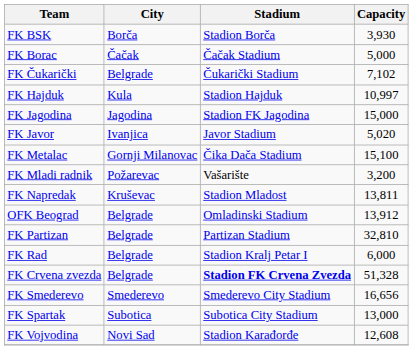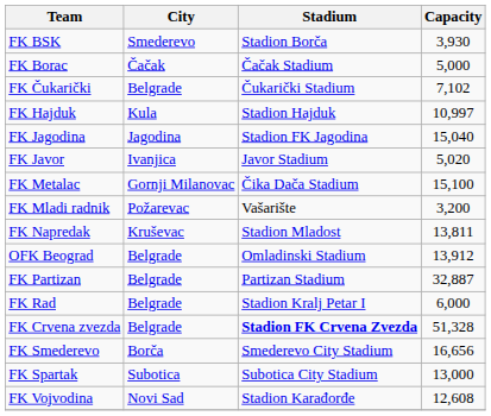 <table class="wikitable sortable">
 <tr>
 <th>Team</th>
 <th>City</th>
 <th>Stadium</th>
 <th>Capacity</th>
 </tr>
 <tr>
 <td><a href='#'>FK BSK</a></td>
-<td><a href='#'>Borča</a></td>
+<td><a href='#'>Smederevo</a></td>
 <td><a href='#'>Stadion Borča</a></td>
 <td align="center">3,930</td>
 </tr>
 <tr>
 <td><a href='#'>FK Borac</a></td>
 <td><a href='#'>Čačak</a></td>
 <td><a href='#'>Čačak Stadium</a></td>
 <td align="center">5,000</td>
 </tr>
 <tr>
 <td><a href='#'>FK Čukarički</a></td>
 <td><a href='#'>Belgrade</a></td>
 <td><a href='#'>Čukarički Stadium</a></td>
 <td align="center">7,102</td>
 </tr>
 <tr>
 <td><a href='#'>FK Hajduk</a></td>
 <td><a href='#'>Kula</a></td>
 <td><a href='#'>Stadion Hajduk</a></td>
 <td align="center">10,997</td>
 </tr>
 <tr>
 <td><a href='#'>FK Jagodina</a></td>
 <td><a href='#'>Jagodina</a></td>
 <td><a href='#'>Stadion FK Jagodina</a></td>
-<td align="center">15,000</td>
+<td align="center">15,040</td>
 </tr>
 <tr>
 <td><a href='#'>FK Javor</a></td>
 <td><a href='#'>Ivanjica</a></td>
 <td><a href='#'>Javor Stadium</a></td>
 <td align="center">5,020</td>
 </tr>
 <tr>
 <td><a href='#'>FK Metalac</a></td>
 <td><a href='#'>Gornji Milanovac</a></td>
 <td><a href='#'>Čika Dača Stadium</a></td>
 <td align="center">15,100</td>
 </tr>
 <tr>
 <td><a href='#'>FK Mladi radnik</a></td>
 <td><a href='#'>Požarevac</a></td>
 <td>Vašarište</td>
 <td align="center">3,200</td>
 </tr>
 <tr>
 <td><a href='#'>FK Napredak</a></td>
 <td><a href='#'>Kruševac</a></td>
 <td><a href='#'>Stadion Mladost</a></td>
 <td align="center">13,811</td>
 </tr>
 <tr>
 <td><a href='#'>OFK Beograd</a></td>
 <td><a href='#'>Belgrade</a></td>
 <td><a href='#'>Omladinski Stadium</a></td>
 <td align="center">13,912</td>
 </tr>
 <tr>
 <td><a href='#'>FK Partizan</a></td>
 <td><a href='#'>Belgrade</a></td>
 <td><a href='#'>Partizan Stadium</a></td>
-<td align="center">32,810</td>
+<td align="center">32,887</td>
 </tr>
 <tr>
 <td><a href='#'>FK Rad</a></td>
 <td><a href='#'>Belgrade</a></td>
 <td><a href='#'>Stadion Kralj Petar I</a></td>
 <td align="center">6,000</td>
 </tr>
 <tr>
 <td><a href='#'>FK Crvena zvezda</a></td>
 <td><a href='#'>Belgrade</a></td>
 <td><strong><a href='#'>Stadion FK Crvena Zvezda</a></strong></td>
 <td align="center">51,328</td>
 </tr>
 <tr>
 <td><a href='#'>FK Smederevo</a></td>
-<td><a href='#'>Smederevo</a></td>
+<td><a href='#'>Borča</a></td>
 <td><a href='#'>Smederevo City Stadium</a></td>
 <td align="center">16,656</td>
 </tr>
 <tr>
 <td><a href='#'>FK Spartak</a></td>
 <td><a href='#'>Subotica</a></td>
 <td><a href='#'>Subotica City Stadium</a></td>
 <td align="center">13,000</td>
 </tr>
 <tr>
 <td><a href='#'>FK Vojvodina</a></td>
 <td><a href='#'>Novi Sad</a></td>
 <td><a href='#'>Stadion Karađorđe</a></td>
 <td align="center">12,608</td>
 </tr>
 <tr>
 </tr>
 </table>
